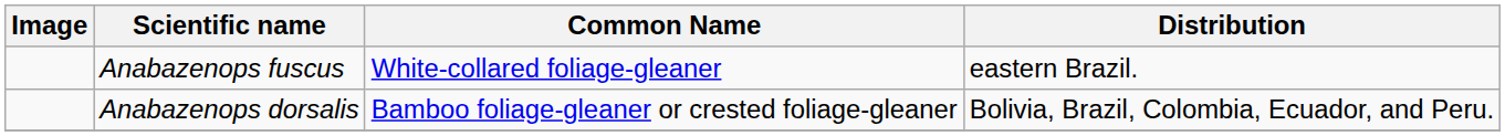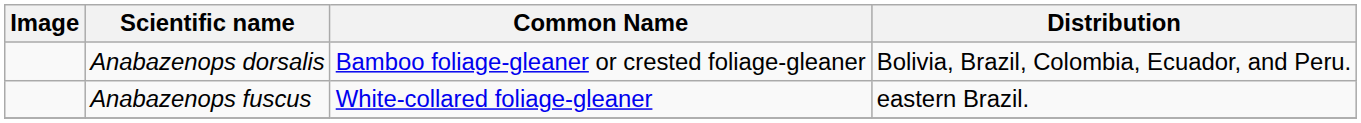 <table class="wikitable">
 <tr>
 <th>Image</th>
 <th>Scientific name</th>
 <th>Common Name</th>
 <th>Distribution</th>
 </tr>
 <tr>
 <td></td>
+<td><em>Anabazenops dorsalis</em></td>
+<td><a href='#'>Bamboo foliage-gleaner</a> or crested foliage-gleaner</td>
+<td>Bolivia, Brazil, Colombia, Ecuador, and Peru. </td>
+</tr>
+<tr>
+<td></td>
 <td><em>Anabazenops fuscus</em></td>
 <td><a href='#'>White-collared foliage-gleaner</a></td>
 <td>eastern Brazil.</td>
 </tr>
 <tr>
-<td></td>
-<td><em>Anabazenops dorsalis</em></td>
-<td><a href='#'>Bamboo foliage-gleaner</a> or crested foliage-gleaner</td>
-<td>Bolivia, Brazil, Colombia, Ecuador, and Peru. </td>
-</tr>
-<tr>
 </tr>
 </table>
